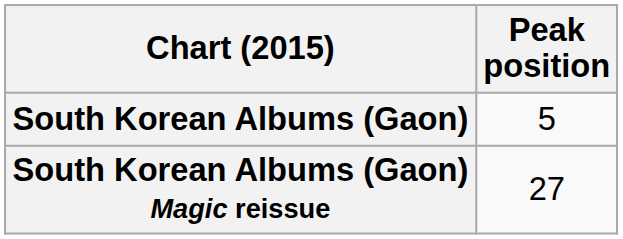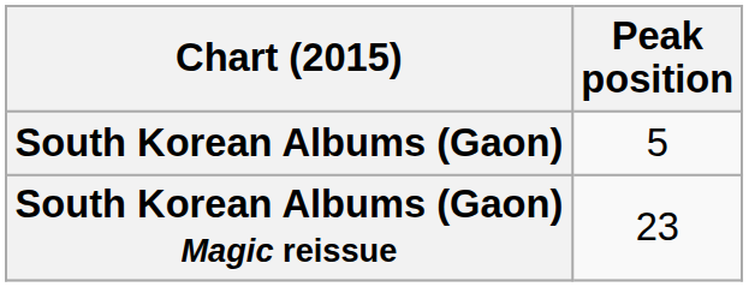 <table class="wikitable plainrowheaders" style="text-align:center">
 <tr>
 <th scope="col">Chart (2015)</th>
 <th scope="col">Peak<br>position</th>
 </tr>
 <tr>
 <th scope="row">South Korean Albums (Gaon)</th>
 <td>5</td>
 </tr>
 <tr>
 <th scope="row">South Korean Albums (Gaon)<br><small><em>Magic</em> reissue</small></th>
-<td>27</td>
+<td>23</td>
 </tr>
 </table>
